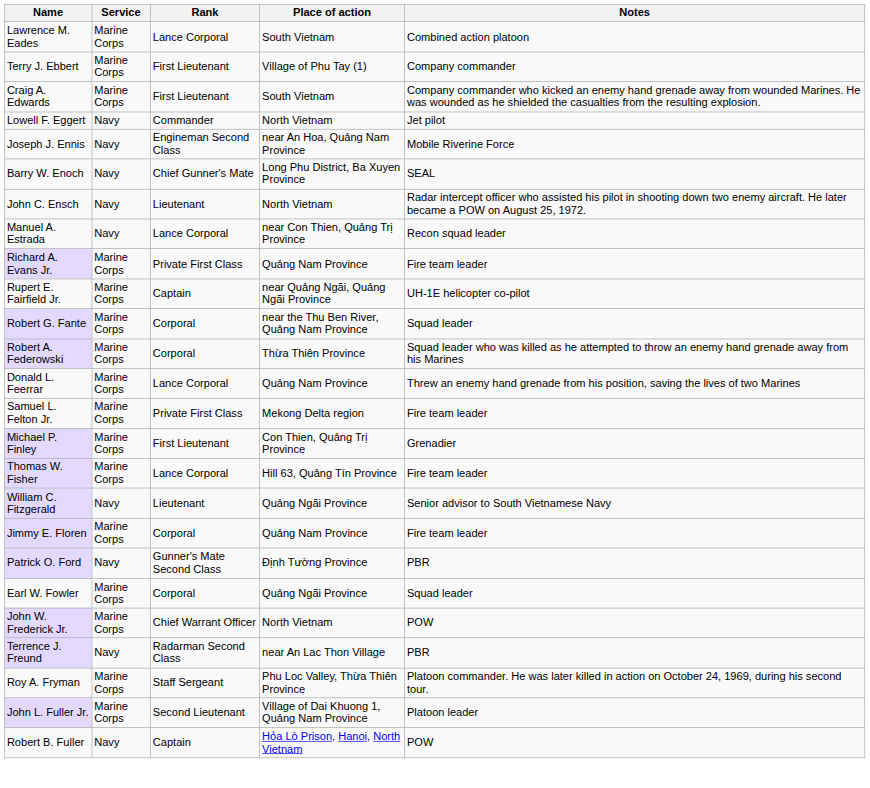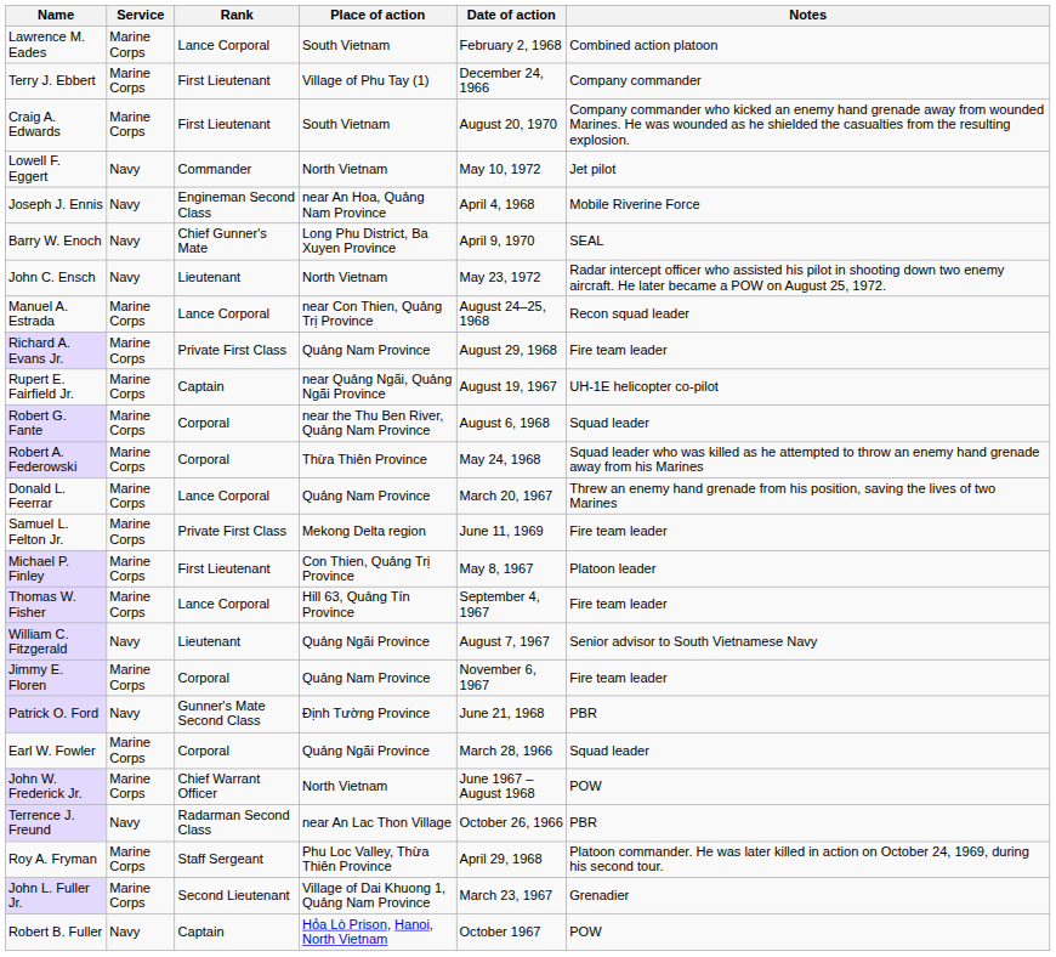 <table class="wikitable sortable">
 <tr>
 <th>Name</th>
 <th>Service</th>
 <th>Rank</th>
 <th>Place of action</th>
+<th>Date of action</th>
 <th>Notes</th>
 </tr>
 <tr>
 <td>Lawrence M. Eades</td>
 <td>Marine Corps</td>
 <td>Lance Corporal</td>
 <td>South Vietnam</td>
+<td>February 2, 1968</td>
 <td>Combined action platoon</td>
 </tr>
 <tr>
 <td>Terry J. Ebbert</td>
 <td>Marine Corps</td>
 <td>First Lieutenant</td>
 <td>Village of Phu Tay (1)</td>
+<td>December 24, 1966</td>
 <td>Company commander</td>
 </tr>
 <tr>
 <td>Craig A. Edwards</td>
 <td>Marine Corps</td>
 <td>First Lieutenant</td>
 <td>South Vietnam</td>
+<td>August 20, 1970</td>
 <td>Company commander who kicked an enemy hand grenade away from wounded Marines. He was wounded as he shielded the casualties from the resulting explosion.</td>
 </tr>
 <tr>
 <td>Lowell F. Eggert</td>
 <td>Navy</td>
 <td>Commander</td>
 <td>North Vietnam</td>
+<td>May 10, 1972</td>
 <td>Jet pilot</td>
 </tr>
 <tr>
 <td>Joseph J. Ennis</td>
 <td>Navy</td>
 <td>Engineman Second Class</td>
 <td>near An Hoa, Quảng Nam Province</td>
+<td>April 4, 1968</td>
 <td>Mobile Riverine Force</td>
 </tr>
 <tr>
 <td>Barry W. Enoch</td>
 <td>Navy</td>
 <td>Chief Gunner's Mate</td>
 <td>Long Phu District, Ba Xuyen Province</td>
+<td>April 9, 1970</td>
 <td>SEAL</td>
 </tr>
 <tr>
 <td>John C. Ensch</td>
 <td>Navy</td>
 <td>Lieutenant</td>
 <td>North Vietnam</td>
+<td>May 23, 1972</td>
 <td>Radar intercept officer who assisted his pilot in shooting down two enemy aircraft. He later became a POW on August 25, 1972.</td>
 </tr>
 <tr>
 <td>Manuel A. Estrada</td>
-<td>Navy</td>
+<td>Marine Corps</td>
 <td>Lance Corporal</td>
 <td>near Con Thien, Quảng Trị Province</td>
+<td>August 24–25, 1968</td>
 <td>Recon squad leader</td>
 </tr>
 <tr>
 <td style="background:#e3d9ff;">Richard A. Evans Jr.</td>
 <td>Marine Corps</td>
 <td>Private First Class</td>
 <td>Quảng Nam Province</td>
+<td>August 29, 1968</td>
 <td>Fire team leader</td>
 </tr>
 <tr>
 <td>Rupert E. Fairfield Jr.</td>
 <td>Marine Corps</td>
 <td>Captain</td>
 <td>near Quảng Ngãi, Quảng Ngãi Province</td>
+<td>August 19, 1967</td>
 <td>UH-1E helicopter co-pilot</td>
 </tr>
 <tr>
 <td style="background:#e3d9ff;">Robert G. Fante</td>
 <td>Marine Corps</td>
 <td>Corporal</td>
 <td>near the Thu Ben River, Quảng Nam Province</td>
+<td>August 6, 1968</td>
 <td>Squad leader</td>
 </tr>
 <tr>
 <td style="background:#e3d9ff;">Robert A. Federowski</td>
 <td>Marine Corps</td>
 <td>Corporal</td>
 <td>Thừa Thiên Province</td>
+<td>May 24, 1968</td>
 <td>Squad leader who was killed as he attempted to throw an enemy hand grenade away from his Marines</td>
 </tr>
 <tr>
 <td>Donald L. Feerrar</td>
 <td>Marine Corps</td>
 <td>Lance Corporal</td>
 <td>Quảng Nam Province</td>
+<td>March 20, 1967</td>
 <td>Threw an enemy hand grenade from his position, saving the lives of two Marines</td>
 </tr>
 <tr>
 <td>Samuel L. Felton Jr.</td>
 <td>Marine Corps</td>
 <td>Private First Class</td>
 <td>Mekong Delta region</td>
+<td>June 11, 1969</td>
 <td>Fire team leader</td>
 </tr>
 <tr>
 <td style="background:#e3d9ff;">Michael P. Finley</td>
 <td>Marine Corps</td>
 <td>First Lieutenant</td>
 <td>Con Thien, Quảng Trị Province</td>
-<td>Grenadier</td>
+<td>May 8, 1967</td>
+<td>Platoon leader</td>
 </tr>
 <tr>
 <td style="background:#e3d9ff;">Thomas W. Fisher</td>
 <td>Marine Corps</td>
 <td>Lance Corporal</td>
 <td>Hill 63, Quảng Tín Province</td>
+<td>September 4, 1967</td>
 <td>Fire team leader</td>
 </tr>
 <tr>
 <td style="background:#e3d9ff;">William C. Fitzgerald</td>
 <td>Navy</td>
 <td>Lieutenant</td>
 <td>Quảng Ngãi Province</td>
+<td>August 7, 1967</td>
 <td>Senior advisor to South Vietnamese Navy</td>
 </tr>
 <tr>
 <td style="background:#e3d9ff;">Jimmy E. Floren</td>
 <td>Marine Corps</td>
 <td>Corporal</td>
 <td>Quảng Nam Province</td>
+<td>November 6, 1967</td>
 <td>Fire team leader</td>
 </tr>
 <tr>
 <td style="background:#e3d9ff;">Patrick O. Ford</td>
 <td>Navy</td>
 <td>Gunner's Mate Second Class</td>
 <td>Định Tường Province</td>
+<td>June 21, 1968</td>
 <td>PBR</td>
 </tr>
 <tr>
 <td>Earl W. Fowler</td>
 <td>Marine Corps</td>
 <td>Corporal</td>
 <td>Quảng Ngãi Province</td>
+<td>March 28, 1966</td>
 <td>Squad leader</td>
 </tr>
 <tr>
 <td style="background:#e3d9ff;">John W. Frederick Jr.</td>
 <td>Marine Corps</td>
 <td>Chief Warrant Officer</td>
 <td>North Vietnam</td>
+<td>June 1967 – August 1968</td>
 <td>POW</td>
 </tr>
 <tr>
 <td style="background:#e3d9ff;">Terrence J. Freund</td>
 <td>Navy</td>
 <td>Radarman Second Class</td>
 <td>near An Lac Thon Village</td>
+<td>October 26, 1966</td>
 <td>PBR</td>
 </tr>
 <tr>
 <td>Roy A. Fryman</td>
 <td>Marine Corps</td>
 <td>Staff Sergeant</td>
 <td>Phu Loc Valley, Thừa Thiên Province</td>
+<td>April 29, 1968</td>
 <td>Platoon commander. He was later killed in action on October 24, 1969, during his second tour.</td>
 </tr>
 <tr>
 <td style="background:#e3d9ff;">John L. Fuller Jr.</td>
 <td>Marine Corps</td>
 <td>Second Lieutenant</td>
 <td>Village of Dai Khuong 1, Quảng Nam Province</td>
-<td>Platoon leader</td>
+<td>March 23, 1967</td>
+<td>Grenadier</td>
 </tr>
 <tr>
 <td>Robert B. Fuller</td>
 <td>Navy</td>
 <td>Captain</td>
 <td><a href='#'>Hỏa Lò Prison</a>, <a href='#'>Hanoi</a>, <a href='#'>North Vietnam</a></td>
+<td>October 1967</td>
 <td>POW</td>
 </tr>
 </table>
